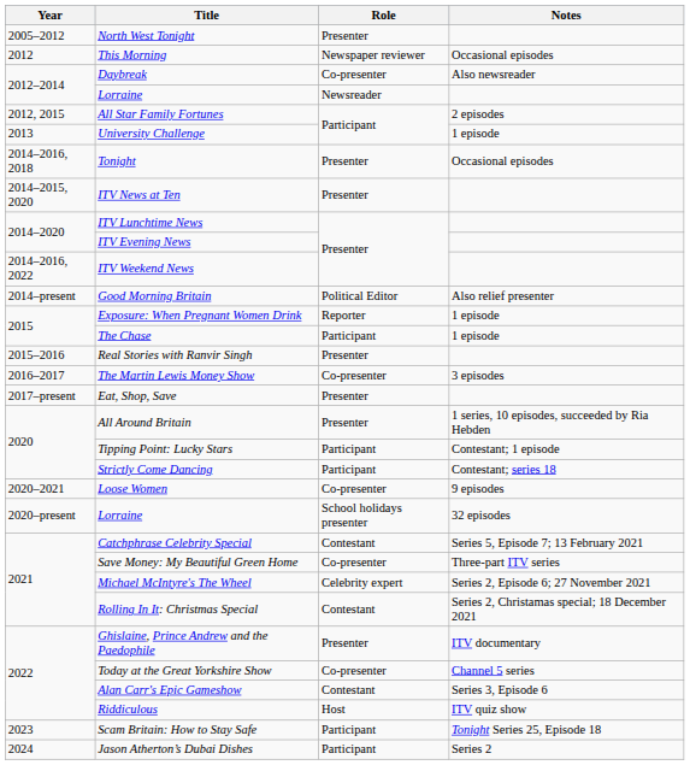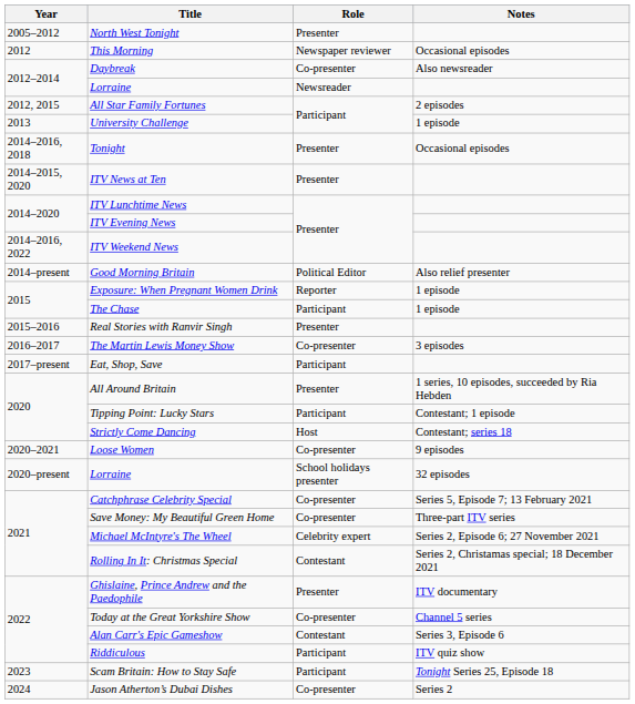 <table class="wikitable">
 <tr style="background:#b0c4de; text-align:center;">
 <th>Year</th>
 <th>Title</th>
 <th>Role</th>
 <th>Notes</th>
 </tr>
 <tr>
 <td>2005–2012</td>
 <td><em><a href='#'>North West Tonight</a></em></td>
 <td>Presenter</td>
 <td></td>
 </tr>
 <tr>
 <td>2012</td>
 <td><em><a href='#'>This Morning</a></em></td>
 <td>Newspaper reviewer</td>
 <td>Occasional episodes</td>
 </tr>
 <tr>
 <td rowspan=2>2012–2014</td>
 <td><em><a href='#'>Daybreak</a></em></td>
 <td>Co-presenter</td>
 <td>Also newsreader</td>
 </tr>
 <tr>
 <td><em><a href='#'>Lorraine</a></em></td>
 <td>Newsreader</td>
 <td></td>
 </tr>
 <tr>
 <td>2012, 2015</td>
 <td><em><a href='#'>All Star Family Fortunes</a></em></td>
 <td rowspan=2>Participant</td>
 <td>2 episodes</td>
 </tr>
 <tr>
 <td>2013</td>
 <td><em><a href='#'>University Challenge</a></em></td>
 <td>1 episode</td>
 </tr>
 <tr>
 <td>2014–2016, 2018</td>
 <td><em><a href='#'>Tonight</a></em></td>
 <td>Presenter</td>
 <td>Occasional episodes</td>
 </tr>
 <tr>
 <td>2014–2015, 2020</td>
 <td><em><a href='#'>ITV News at Ten</a></em></td>
 <td>Presenter</td>
 <td></td>
 </tr>
 <tr>
 <td rowspan="2">2014–2020</td>
 <td><em><a href='#'>ITV Lunchtime News</a></em></td>
 <td rowspan="3">Presenter</td>
 <td></td>
 </tr>
 <tr>
 <td><em><a href='#'>ITV Evening News</a></em></td>
 <td></td>
 </tr>
 <tr>
 <td>2014–2016, 2022</td>
 <td><em><a href='#'>ITV Weekend News</a></em></td>
 <td></td>
 </tr>
 <tr>
 <td>2014–present</td>
 <td><em><a href='#'>Good Morning Britain</a></em></td>
 <td>Political Editor</td>
 <td>Also relief presenter</td>
 </tr>
 <tr>
 <td rowspan=2>2015</td>
 <td><em><a href='#'>Exposure: When Pregnant Women Drink</a></em></td>
 <td>Reporter</td>
 <td>1 episode</td>
 </tr>
 <tr>
 <td><em><a href='#'>The Chase</a></em></td>
 <td>Participant</td>
 <td>1 episode</td>
 </tr>
 <tr>
 <td>2015–2016</td>
 <td><em>Real Stories with Ranvir Singh</em></td>
 <td>Presenter</td>
 <td></td>
 </tr>
 <tr>
 <td>2016–2017</td>
 <td><em><a href='#'>The Martin Lewis Money Show</a></em></td>
 <td>Co-presenter</td>
 <td>3 episodes</td>
 </tr>
 <tr>
 <td>2017–present</td>
 <td><em>Eat, Shop, Save</em></td>
-<td>Presenter</td>
+<td>Participant</td>
 <td></td>
 </tr>
 <tr>
 <td rowspan=3>2020</td>
 <td><em>All Around Britain</em></td>
 <td>Presenter</td>
 <td>1 series, 10 episodes, succeeded by Ria Hebden</td>
 </tr>
 <tr>
 <td><em>Tipping Point: Lucky Stars</em></td>
 <td>Participant</td>
 <td>Contestant; 1 episode</td>
 </tr>
 <tr>
 <td><em><a href='#'>Strictly Come Dancing</a></em></td>
-<td>Participant</td>
+<td>Host</td>
 <td>Contestant; <a href='#'>series 18</a></td>
 </tr>
 <tr>
 <td>2020–2021</td>
 <td><em><a href='#'>Loose Women</a></em></td>
 <td>Co-presenter</td>
 <td>9 episodes</td>
 </tr>
 <tr>
 <td>2020–present</td>
 <td><em><a href='#'>Lorraine</a></em></td>
 <td>School holidays presenter</td>
 <td>32 episodes</td>
 </tr>
 <tr>
 <td rowspan=4>2021</td>
 <td><em><a href='#'>Catchphrase Celebrity Special</a></em></td>
-<td>Contestant</td>
+<td>Co-presenter</td>
 <td>Series 5, Episode 7; 13 February 2021</td>
 </tr>
 <tr>
 <td><em>Save Money: My Beautiful Green Home</em></td>
 <td>Co-presenter</td>
 <td>Three-part <a href='#'>ITV</a> series</td>
 </tr>
 <tr>
 <td><em><a href='#'>Michael McIntyre's The Wheel</a></em></td>
 <td>Celebrity expert</td>
 <td>Series 2, Episode 6; 27 November 2021</td>
 </tr>
 <tr>
 <td><em><a href='#'>Rolling In It</a>: Christmas Special</em></td>
 <td>Contestant</td>
 <td>Series 2, Christamas special; 18 December 2021</td>
 </tr>
 <tr>
 <td rowspan=4>2022</td>
 <td><em><a href='#'>Ghislaine</a>, <a href='#'>Prince Andrew</a> and the <a href='#'>Paedophile</a></em></td>
 <td>Presenter</td>
 <td><a href='#'>ITV</a> documentary</td>
 </tr>
 <tr>
 <td><em>Today at the Great Yorkshire Show</em></td>
 <td>Co-presenter</td>
 <td><a href='#'>Channel 5</a> series</td>
 </tr>
 <tr>
 <td><em><a href='#'>Alan Carr's Epic Gameshow</a></em></td>
 <td>Contestant</td>
 <td>Series 3, Episode 6</td>
 </tr>
 <tr>
 <td><em><a href='#'>Riddiculous</a></em></td>
-<td>Host</td>
+<td>Participant</td>
 <td><a href='#'>ITV</a> quiz show</td>
 </tr>
 <tr>
 <td>2023</td>
 <td><em>Scam Britain: How to Stay Safe</em></td>
 <td>Participant</td>
 <td><em><a href='#'>Tonight</a></em> Series 25, Episode 18</td>
 </tr>
 <tr>
 <td>2024</td>
 <td><em>Jason Atherton’s Dubai Dishes</em></td>
-<td>Participant</td>
+<td>Co-presenter</td>
 <td>Series 2</td>
 </tr>
 </table>
